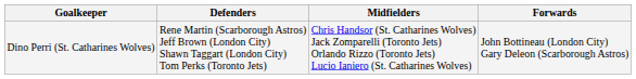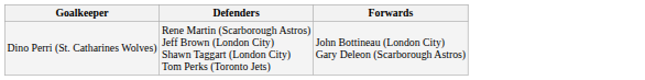 <table class="wikitable">
 <tr style="background:#cccccc;">
 <th>Goalkeeper</th>
 <th>Defenders</th>
-<th>Midfielders</th>
 <th>Forwards</th>
 </tr>
 <tr style="background:#f4f4f4;">
 <td>Dino Perri (St. Catharines Wolves)</td>
 <td>Rene Martin (Scarborough Astros)<br>Jeff Brown (London City)<br>Shawn Taggart (London City)<br>Tom Perks (Toronto Jets)</td>
-<td><a href='#'>Chris Handsor</a> (St. Catharines Wolves)<br>Jack Zomparelli (Toronto Jets)<br>Orlando Rizzo (Toronto Jets)<br><a href='#'>Lucio Ianiero</a> (St. Catharines Wolves)</td>
 <td>John Bottineau (London City)<br>Gary Deleon (Scarborough Astros)</td>
 </tr>
 </table>
